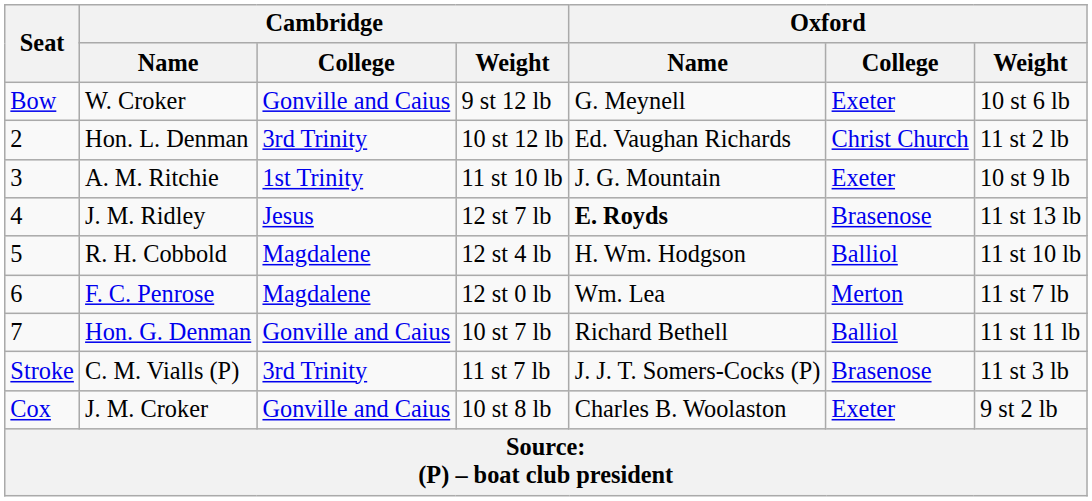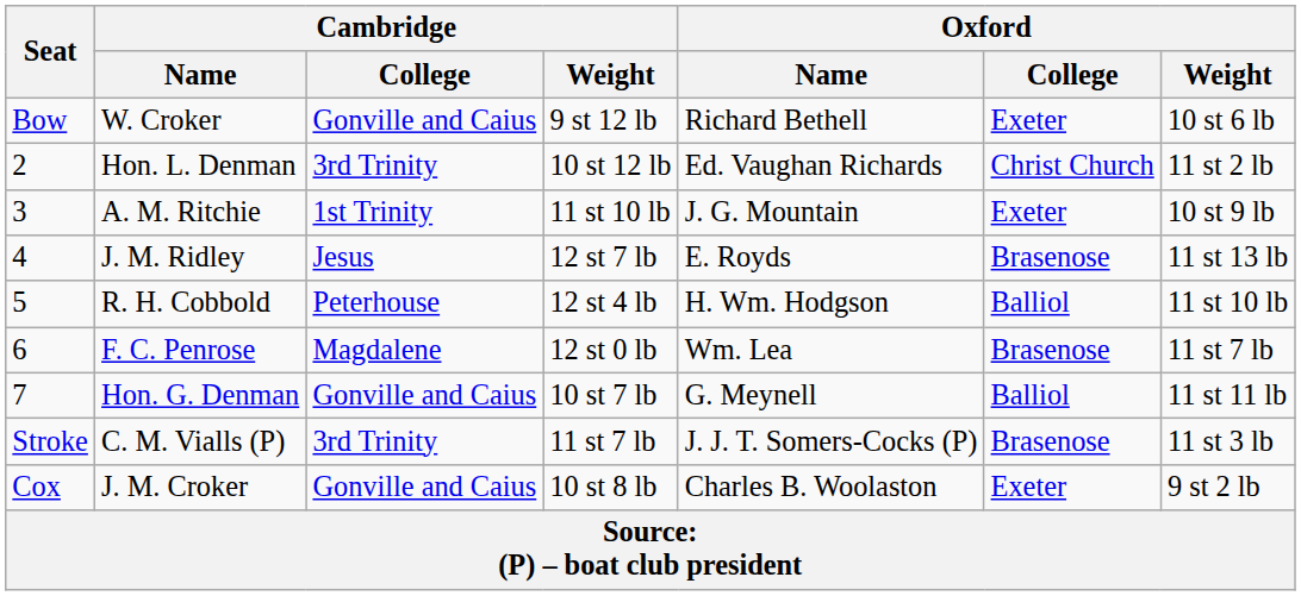 <table class=wikitable>
 <tr>
 <th rowspan="2">Seat</th>
 <th colspan="3">Cambridge <br> </th>
 <th colspan="3">Oxford <br> </th>
 </tr>
 <tr>
 <th>Name</th>
 <th>College</th>
 <th>Weight</th>
 <th>Name</th>
 <th>College</th>
 <th>Weight</th>
 </tr>
 <tr>
 <td><a href='#'>Bow</a></td>
 <td>W. Croker</td>
 <td><a href='#'>Gonville and Caius</a></td>
 <td>9 st 12 lb</td>
-<td>G. Meynell</td>
+<td>Richard Bethell</td>
 <td><a href='#'>Exeter</a></td>
 <td>10 st 6 lb</td>
 </tr>
 <tr>
 <td>2</td>
 <td>Hon. L. Denman</td>
 <td><a href='#'>3rd Trinity</a></td>
 <td>10 st 12 lb</td>
 <td>Ed. Vaughan Richards</td>
 <td><a href='#'>Christ Church</a></td>
 <td>11 st 2 lb</td>
 </tr>
 <tr>
 <td>3</td>
 <td>A. M. Ritchie</td>
 <td><a href='#'>1st Trinity</a></td>
 <td>11 st 10 lb</td>
 <td>J. G. Mountain</td>
 <td><a href='#'>Exeter</a></td>
 <td>10 st 9 lb</td>
 </tr>
 <tr>
 <td>4</td>
 <td>J. M. Ridley</td>
 <td><a href='#'>Jesus</a></td>
 <td>12 st 7 lb</td>
-<td><strong>E. Royds</strong></td>
+<td>E. Royds</td>
 <td><a href='#'>Brasenose</a></td>
 <td>11 st 13 lb</td>
 </tr>
 <tr>
 <td>5</td>
 <td>R. H. Cobbold</td>
-<td><a href='#'>Magdalene</a></td>
+<td><a href='#'>Peterhouse</a></td>
 <td>12 st 4 lb</td>
 <td>H. Wm. Hodgson</td>
 <td><a href='#'>Balliol</a></td>
 <td>11 st 10 lb</td>
 </tr>
 <tr>
 <td>6</td>
 <td><a href='#'>F. C. Penrose</a></td>
 <td><a href='#'>Magdalene</a></td>
 <td>12 st 0 lb</td>
 <td>Wm. Lea</td>
-<td><a href='#'>Merton</a></td>
+<td><a href='#'>Brasenose</a></td>
 <td>11 st 7 lb</td>
 </tr>
 <tr>
 <td>7</td>
 <td><a href='#'>Hon. G. Denman</a></td>
 <td><a href='#'>Gonville and Caius</a></td>
 <td>10 st 7 lb</td>
-<td>Richard Bethell</td>
+<td>G. Meynell</td>
 <td><a href='#'>Balliol</a></td>
 <td>11 st 11 lb</td>
 </tr>
 <tr>
 <td><a href='#'>Stroke</a></td>
 <td>C. M. Vialls (P)</td>
 <td><a href='#'>3rd Trinity</a></td>
 <td>11 st 7 lb</td>
 <td>J. J. T. Somers-Cocks (P)</td>
 <td><a href='#'>Brasenose</a></td>
 <td>11 st 3 lb</td>
 </tr>
 <tr>
 <td><a href='#'>Cox</a></td>
 <td>J. M. Croker</td>
 <td><a href='#'>Gonville and Caius</a></td>
 <td>10 st 8 lb</td>
 <td>Charles B. Woolaston</td>
 <td><a href='#'>Exeter</a></td>
 <td>9 st 2 lb</td>
 </tr>
 <tr>
 <th colspan="7">Source:<br>(P) – boat club president</th>
 </tr>
 </table>
